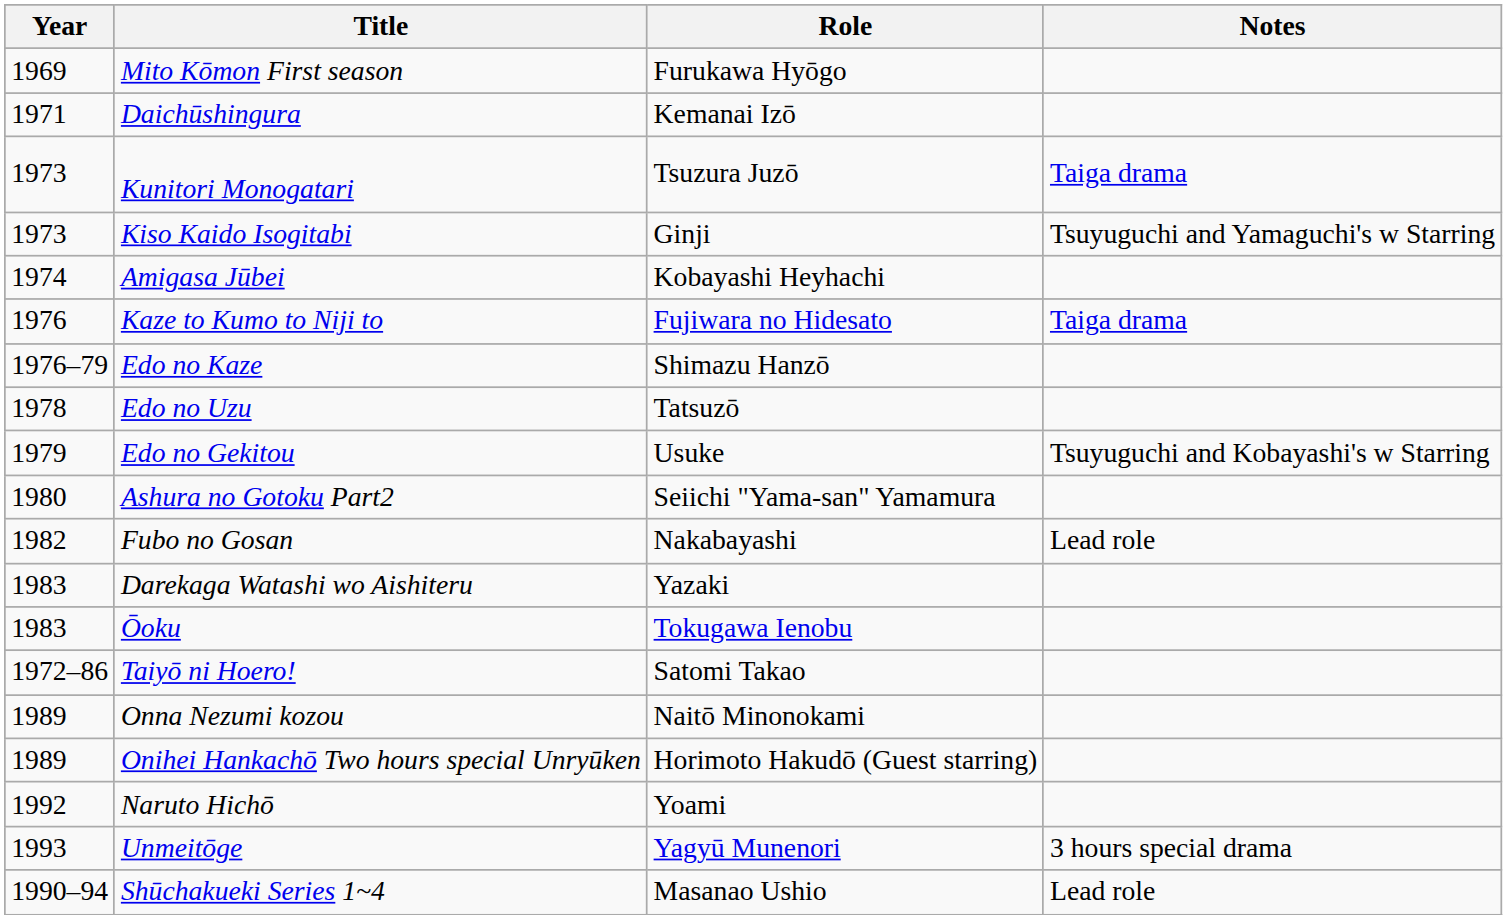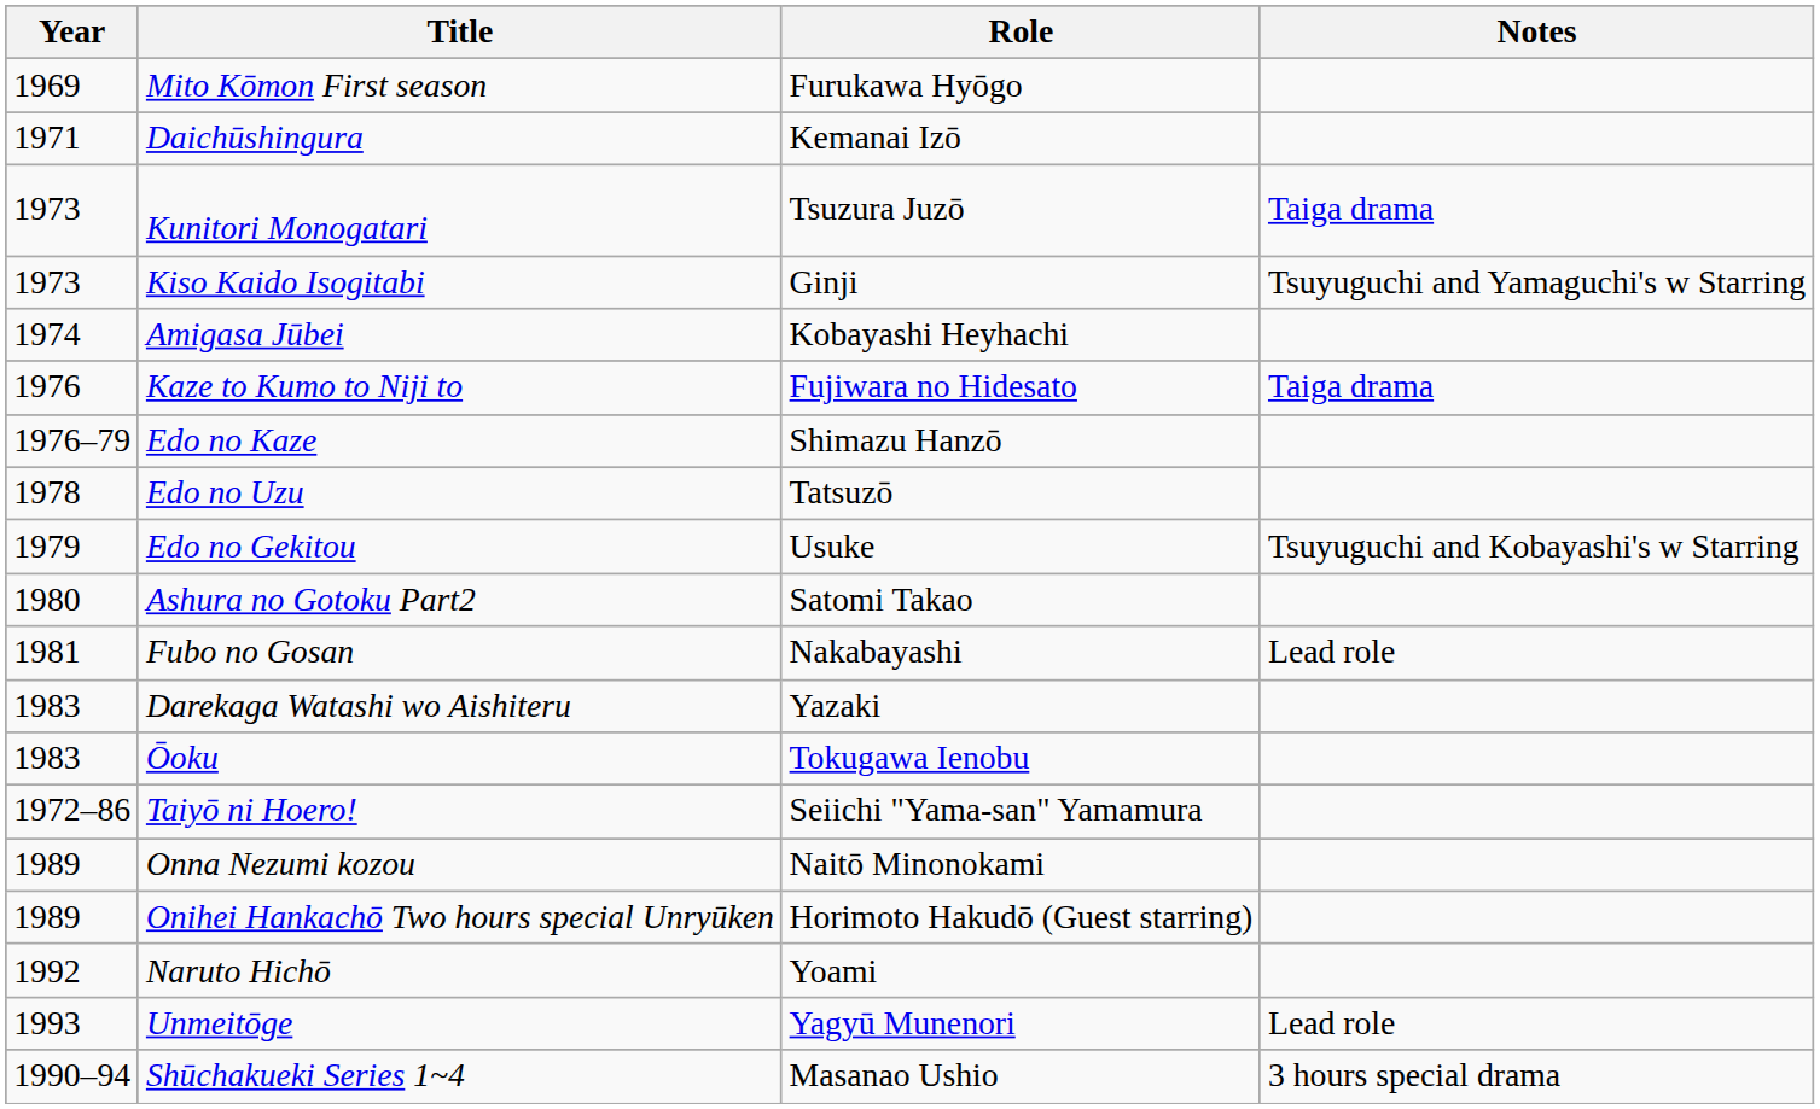 <table class="wikitable sortable">
 <tr>
 <th>Year</th>
 <th>Title</th>
 <th>Role</th>
 <th>Notes</th>
 </tr>
 <tr>
 <td>1969</td>
 <td><em><a href='#'>Mito Kōmon</a> First season</em></td>
 <td>Furukawa Hyōgo</td>
 <td></td>
 </tr>
 <tr>
 <td>1971</td>
 <td><em><a href='#'>Daichūshingura</a>  </em></td>
 <td>Kemanai Izō</td>
 <td></td>
 </tr>
 <tr>
 <td>1973</td>
 <td><br><em><a href='#'>Kunitori Monogatari</a></em></td>
 <td>Tsuzura Juzō</td>
 <td><a href='#'>Taiga drama</a></td>
 </tr>
 <tr>
 <td>1973</td>
 <td><em><a href='#'>Kiso Kaido Isogitabi</a></em></td>
 <td>Ginji</td>
 <td>Tsuyuguchi and Yamaguchi's w Starring</td>
 </tr>
 <tr>
 <td>1974</td>
 <td><em><a href='#'>Amigasa Jūbei </a></em></td>
 <td>Kobayashi Heyhachi</td>
 <td></td>
 </tr>
 <tr>
 <td>1976</td>
 <td><em><a href='#'>Kaze to Kumo to Niji to</a></em></td>
 <td><a href='#'>Fujiwara no Hidesato</a></td>
 <td><a href='#'>Taiga drama</a></td>
 </tr>
 <tr>
 <td>1976–79</td>
 <td><em><a href='#'>Edo no Kaze</a></em></td>
 <td>Shimazu  Hanzō</td>
 <td></td>
 </tr>
 <tr>
 <td>1978</td>
 <td><em><a href='#'>Edo no Uzu</a></em></td>
 <td>Tatsuzō</td>
 <td></td>
 </tr>
 <tr>
 <td>1979</td>
 <td><em><a href='#'>Edo no Gekitou</a></em></td>
 <td>Usuke</td>
 <td>Tsuyuguchi and Kobayashi's w Starring</td>
 </tr>
 <tr>
 <td>1980</td>
 <td><em><a href='#'>Ashura no Gotoku</a> Part2</em></td>
-<td>Seiichi "Yama-san" Yamamura</td>
+<td>Satomi Takao</td>
 <td></td>
 </tr>
 <tr>
-<td>1982</td>
+<td>1981</td>
 <td><em> Fubo no Gosan</em></td>
 <td>Nakabayashi</td>
 <td>Lead role</td>
 </tr>
 <tr>
 <td>1983</td>
 <td><em> Darekaga Watashi wo Aishiteru</em></td>
 <td>Yazaki</td>
 <td></td>
 </tr>
 <tr>
 <td>1983</td>
 <td><em><a href='#'>Ōoku</a></em></td>
 <td><a href='#'>Tokugawa Ienobu</a></td>
 <td></td>
 </tr>
 <tr>
 <td>1972–86</td>
 <td><em><a href='#'>Taiyō ni Hoero!</a> </em></td>
-<td>Satomi Takao</td>
+<td>Seiichi "Yama-san" Yamamura</td>
 <td></td>
 </tr>
 <tr>
 <td>1989</td>
 <td><em>Onna Nezumi kozou </em></td>
 <td>Naitō Minonokami</td>
 <td></td>
 </tr>
 <tr>
 <td>1989</td>
 <td><em><a href='#'>Onihei Hankachō</a> Two hours special Unryūken</em></td>
 <td>Horimoto Hakudō (Guest starring)</td>
 <td></td>
 </tr>
 <tr>
 <td>1992</td>
 <td><em> Naruto Hichō</em></td>
 <td>Yoami</td>
 <td></td>
 </tr>
 <tr>
 <td>1993</td>
 <td><em><a href='#'>Unmeitōge</a></em></td>
 <td><a href='#'>Yagyū Munenori</a></td>
-<td>3 hours special drama</td>
+<td>Lead role</td>
 </tr>
 <tr>
 <td>1990–94</td>
 <td><em><a href='#'>Shūchakueki Series</a> 1~4</em></td>
 <td>Masanao Ushio</td>
-<td>Lead role</td>
+<td>3 hours special drama</td>
 </tr>
 <tr>
 </tr>
 </table>
